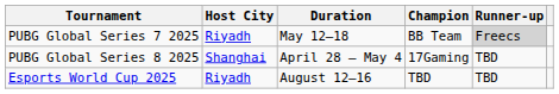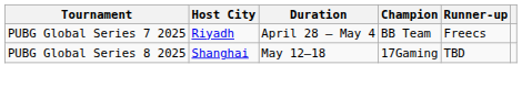 <table class="wikitable">
 <tr>
 <th>Tournament</th>
 <th>Host City</th>
 <th>Duration</th>
 <th>Champion</th>
 <th>Runner-up</th>
 <th></th>
 </tr>
 <tr>
 <td>PUBG Global Series 7 2025</td>
 <td> <a href='#'>Riyadh</a></td>
-<td>May 12–18</td>
+<td>April 28 – May 4</td>
 <td>BB Team</td>
-<td style="background: lightgrey;">Freecs</td>
+<td>Freecs</td>
 <td></td>
 </tr>
 <tr>
 <td>PUBG Global Series 8 2025</td>
 <td> <a href='#'>Shanghai</a></td>
-<td>April 28 – May 4</td>
+<td>May 12–18</td>
 <td>17Gaming</td>
 <td>TBD</td>
 <td></td>
 </tr>
-<tr>
-<td><a href='#'>Esports World Cup 2025</a></td>
-<td> <a href='#'>Riyadh</a></td>
-<td>August 12–16</td>
-<td>TBD</td>
-<td>TBD</td>
-<td></td>
-</tr>
 </table>
